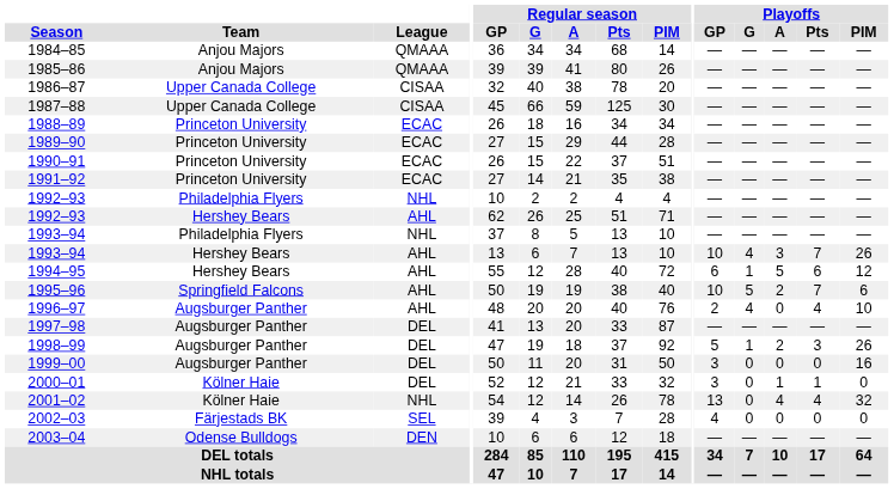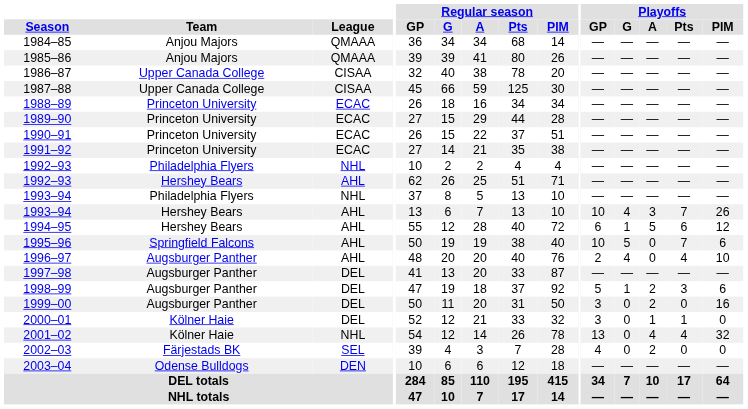 <table border="0" cellpadding="1" cellspacing="0" style="text-align:center; width:60em">
 <tr bgcolor="#e0e0e0">
 <th colspan="3" bgcolor="#ffffff"></th>
 <th rowspan="100" bgcolor="#ffffff"></th>
 <th colspan="5"><a href='#'>Regular season</a></th>
 <th rowspan="100" bgcolor="#ffffff"></th>
 <th colspan="5"><a href='#'>Playoffs</a></th>
 </tr>
 <tr bgcolor="#e0e0e0">
 <th><a href='#'>Season</a></th>
 <th>Team</th>
 <th>League</th>
 <th>GP</th>
 <th><a href='#'>G</a></th>
 <th><a href='#'>A</a></th>
 <th><a href='#'>Pts</a></th>
 <th><a href='#'>PIM</a></th>
 <th>GP</th>
 <th>G</th>
 <th>A</th>
 <th>Pts</th>
 <th>PIM</th>
 </tr>
 <tr>
 <td>1984–85</td>
 <td>Anjou Majors</td>
 <td>QMAAA</td>
 <td>36</td>
 <td>34</td>
 <td>34</td>
 <td>68</td>
 <td>14</td>
 <td>—</td>
 <td>—</td>
 <td>—</td>
 <td>—</td>
 <td>—</td>
 </tr>
 <tr bgcolor="#f0f0f0">
 <td>1985–86</td>
 <td>Anjou Majors</td>
 <td>QMAAA</td>
 <td>39</td>
 <td>39</td>
 <td>41</td>
 <td>80</td>
 <td>26</td>
 <td>—</td>
 <td>—</td>
 <td>—</td>
 <td>—</td>
 <td>—</td>
 </tr>
 <tr>
 <td>1986–87</td>
 <td><a href='#'>Upper Canada College</a></td>
 <td>CISAA</td>
 <td>32</td>
 <td>40</td>
 <td>38</td>
 <td>78</td>
 <td>20</td>
 <td>—</td>
 <td>—</td>
 <td>—</td>
 <td>—</td>
 <td>—</td>
 </tr>
 <tr bgcolor="#f0f0f0">
 <td>1987–88</td>
 <td>Upper Canada College</td>
 <td>CISAA</td>
 <td>45</td>
 <td>66</td>
 <td>59</td>
 <td>125</td>
 <td>30</td>
 <td>—</td>
 <td>—</td>
 <td>—</td>
 <td>—</td>
 <td>—</td>
 </tr>
 <tr>
 <td><a href='#'>1988–89</a></td>
 <td><a href='#'>Princeton University</a></td>
 <td><a href='#'>ECAC</a></td>
 <td>26</td>
 <td>18</td>
 <td>16</td>
 <td>34</td>
 <td>34</td>
 <td>—</td>
 <td>—</td>
 <td>—</td>
 <td>—</td>
 <td>—</td>
 </tr>
 <tr bgcolor="#f0f0f0">
 <td><a href='#'>1989–90</a></td>
 <td>Princeton University</td>
 <td>ECAC</td>
 <td>27</td>
 <td>15</td>
 <td>29</td>
 <td>44</td>
 <td>28</td>
 <td>—</td>
 <td>—</td>
 <td>—</td>
 <td>—</td>
 <td>—</td>
 </tr>
 <tr>
 <td><a href='#'>1990–91</a></td>
 <td>Princeton University</td>
 <td>ECAC</td>
 <td>26</td>
 <td>15</td>
 <td>22</td>
 <td>37</td>
 <td>51</td>
 <td>—</td>
 <td>—</td>
 <td>—</td>
 <td>—</td>
 <td>—</td>
 </tr>
 <tr bgcolor="#f0f0f0">
 <td><a href='#'>1991–92</a></td>
 <td>Princeton University</td>
 <td>ECAC</td>
 <td>27</td>
 <td>14</td>
 <td>21</td>
 <td>35</td>
 <td>38</td>
 <td>—</td>
 <td>—</td>
 <td>—</td>
 <td>—</td>
 <td>—</td>
 </tr>
 <tr>
 <td><a href='#'>1992–93</a></td>
 <td><a href='#'>Philadelphia Flyers</a></td>
 <td><a href='#'>NHL</a></td>
 <td>10</td>
 <td>2</td>
 <td>2</td>
 <td>4</td>
 <td>4</td>
 <td>—</td>
 <td>—</td>
 <td>—</td>
 <td>—</td>
 <td>—</td>
 </tr>
 <tr bgcolor="#f0f0f0">
 <td><a href='#'>1992–93</a></td>
 <td><a href='#'>Hershey Bears</a></td>
 <td><a href='#'>AHL</a></td>
 <td>62</td>
 <td>26</td>
 <td>25</td>
 <td>51</td>
 <td>71</td>
 <td>—</td>
 <td>—</td>
 <td>—</td>
 <td>—</td>
 <td>—</td>
 </tr>
 <tr>
 <td><a href='#'>1993–94</a></td>
 <td>Philadelphia Flyers</td>
 <td>NHL</td>
 <td>37</td>
 <td>8</td>
 <td>5</td>
 <td>13</td>
 <td>10</td>
 <td>—</td>
 <td>—</td>
 <td>—</td>
 <td>—</td>
 <td>—</td>
 </tr>
 <tr bgcolor="#f0f0f0">
 <td><a href='#'>1993–94</a></td>
 <td>Hershey Bears</td>
 <td>AHL</td>
 <td>13</td>
 <td>6</td>
 <td>7</td>
 <td>13</td>
 <td>10</td>
 <td>10</td>
 <td>4</td>
 <td>3</td>
 <td>7</td>
 <td>26</td>
 </tr>
 <tr>
 <td><a href='#'>1994–95</a></td>
 <td>Hershey Bears</td>
 <td>AHL</td>
 <td>55</td>
 <td>12</td>
 <td>28</td>
 <td>40</td>
 <td>72</td>
 <td>6</td>
 <td>1</td>
 <td>5</td>
 <td>6</td>
 <td>12</td>
 </tr>
 <tr bgcolor="#f0f0f0">
 <td><a href='#'>1995–96</a></td>
 <td><a href='#'>Springfield Falcons</a></td>
 <td>AHL</td>
 <td>50</td>
 <td>19</td>
 <td>19</td>
 <td>38</td>
 <td>40</td>
 <td>10</td>
 <td>5</td>
-<td>2</td>
+<td>0</td>
 <td>7</td>
 <td>6</td>
 </tr>
 <tr>
 <td><a href='#'>1996–97</a></td>
 <td><a href='#'>Augsburger Panther</a></td>
 <td>AHL</td>
 <td>48</td>
 <td>20</td>
 <td>20</td>
 <td>40</td>
 <td>76</td>
 <td>2</td>
 <td>4</td>
 <td>0</td>
 <td>4</td>
 <td>10</td>
 </tr>
 <tr bgcolor="#f0f0f0">
 <td><a href='#'>1997–98</a></td>
 <td>Augsburger Panther</td>
 <td>DEL</td>
 <td>41</td>
 <td>13</td>
 <td>20</td>
 <td>33</td>
 <td>87</td>
 <td>—</td>
 <td>—</td>
 <td>—</td>
 <td>—</td>
 <td>—</td>
 </tr>
 <tr>
 <td><a href='#'>1998–99</a></td>
 <td>Augsburger Panther</td>
 <td>DEL</td>
 <td>47</td>
 <td>19</td>
 <td>18</td>
 <td>37</td>
 <td>92</td>
 <td>5</td>
 <td>1</td>
 <td>2</td>
 <td>3</td>
-<td>26</td>
+<td>6</td>
 </tr>
 <tr bgcolor="#f0f0f0">
 <td><a href='#'>1999–00</a></td>
 <td>Augsburger Panther</td>
 <td>DEL</td>
 <td>50</td>
 <td>11</td>
 <td>20</td>
 <td>31</td>
 <td>50</td>
 <td>3</td>
 <td>0</td>
-<td>0</td>
+<td>2</td>
 <td>0</td>
 <td>16</td>
 </tr>
 <tr>
 <td><a href='#'>2000–01</a></td>
 <td><a href='#'>Kölner Haie</a></td>
 <td>DEL</td>
 <td>52</td>
 <td>12</td>
 <td>21</td>
 <td>33</td>
 <td>32</td>
 <td>3</td>
 <td>0</td>
 <td>1</td>
 <td>1</td>
 <td>0</td>
 </tr>
 <tr bgcolor="#f0f0f0">
 <td><a href='#'>2001–02</a></td>
 <td>Kölner Haie</td>
 <td>NHL</td>
 <td>54</td>
 <td>12</td>
 <td>14</td>
 <td>26</td>
 <td>78</td>
 <td>13</td>
 <td>0</td>
 <td>4</td>
 <td>4</td>
 <td>32</td>
 </tr>
 <tr>
 <td><a href='#'>2002–03</a></td>
 <td><a href='#'>Färjestads BK</a></td>
 <td><a href='#'>SEL</a></td>
 <td>39</td>
 <td>4</td>
 <td>3</td>
 <td>7</td>
 <td>28</td>
 <td>4</td>
 <td>0</td>
-<td>0</td>
+<td>2</td>
 <td>0</td>
 <td>0</td>
 </tr>
 <tr bgcolor="#f0f0f0">
 <td><a href='#'>2003–04</a></td>
 <td><a href='#'>Odense Bulldogs</a></td>
 <td><a href='#'>DEN</a></td>
 <td>10</td>
 <td>6</td>
 <td>6</td>
 <td>12</td>
 <td>18</td>
 <td>—</td>
 <td>—</td>
 <td>—</td>
 <td>—</td>
 <td>—</td>
 </tr>
 <tr bgcolor="#e0e0e0">
 <th colspan="3">DEL totals</th>
 <th>284</th>
 <th>85</th>
 <th>110</th>
 <th>195</th>
 <th>415</th>
 <th>34</th>
 <th>7</th>
 <th>10</th>
 <th>17</th>
 <th>64</th>
 </tr>
 <tr bgcolor="#e0e0e0">
 <th colspan="3">NHL totals</th>
 <th>47</th>
 <th>10</th>
 <th>7</th>
 <th>17</th>
 <th>14</th>
 <th>—</th>
 <th>—</th>
 <th>—</th>
 <th>—</th>
 <th>—</th>
 </tr>
 </table>
